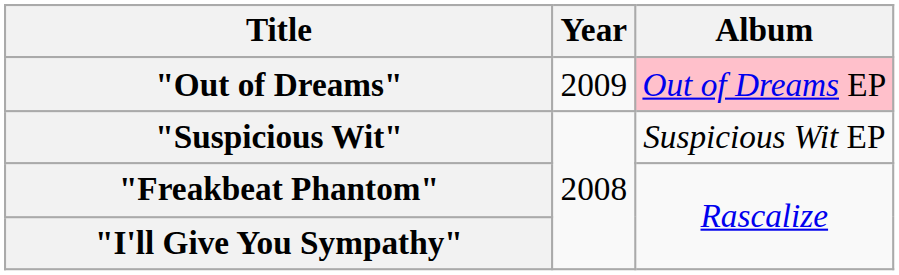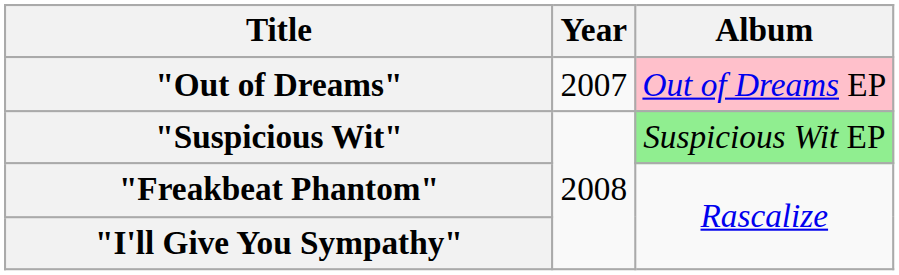 <table class="wikitable plainrowheaders" style="text-align:center;">
 <tr>
 <th scope="col" style="width:16em;">Title</th>
 <th scope="col">Year</th>
 <th scope="col">Album</th>
 </tr>
 <tr>
 <th scope="row">"Out of Dreams"</th>
-<td>2009</td>
+<td>2007</td>
 <td style="background: pink;"><em><a href='#'>Out of Dreams</a></em> EP</td>
 </tr>
 <tr>
 <th scope="row">"Suspicious Wit"</th>
 <td rowspan="3">2008</td>
-<td><em>Suspicious Wit</em> EP</td>
+<td style="background: lightgreen;"><em>Suspicious Wit</em> EP</td>
 </tr>
 <tr>
 <th scope="row">"Freakbeat Phantom"</th>
 <td rowspan="2"><em><a href='#'>Rascalize</a></em></td>
 </tr>
 <tr>
 <th scope="row">"I'll Give You Sympathy"</th>
 </tr>
 </table>
